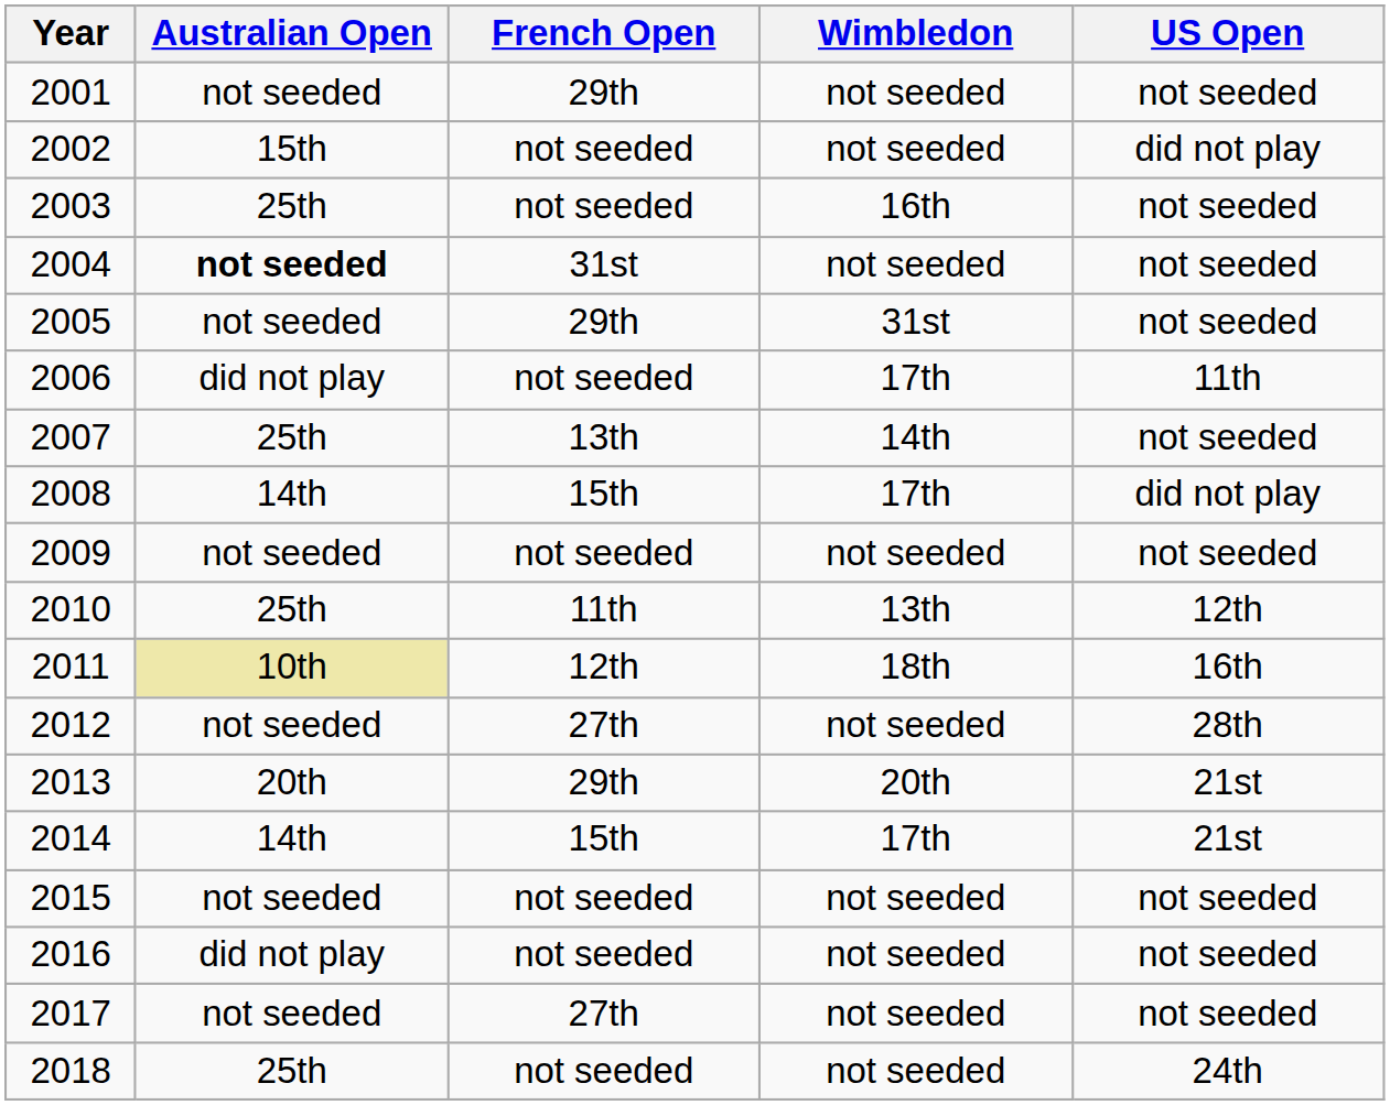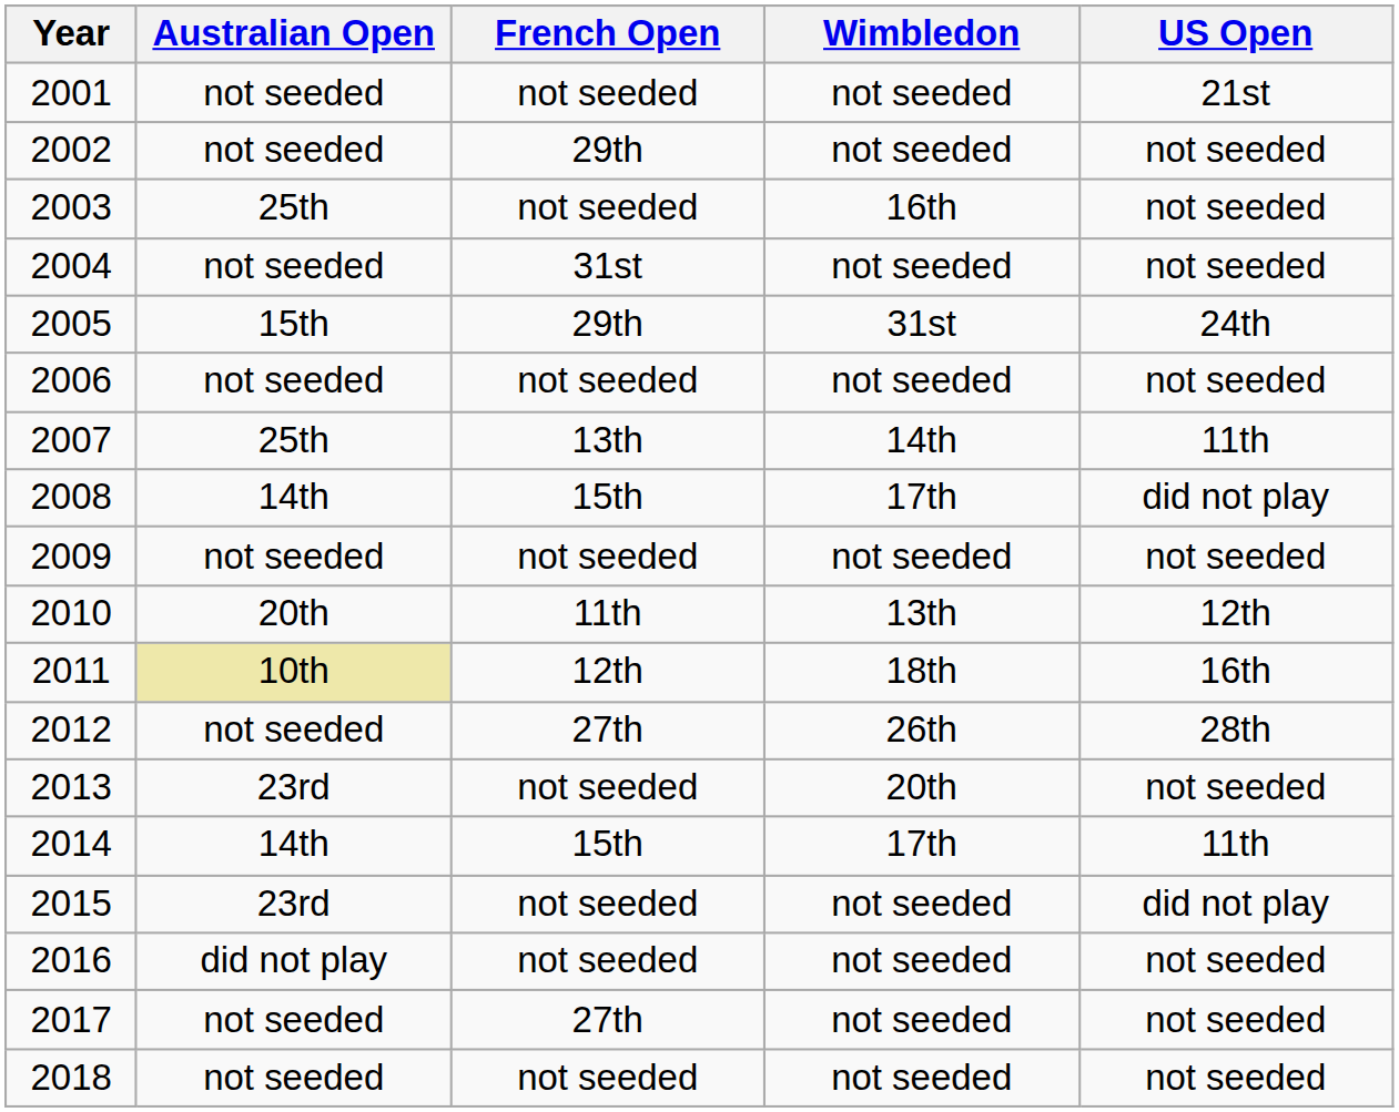 <table class=wikitable style=text-align:center>
 <tr>
 <th width=50>Year</th>
 <th width=130><a href='#'>Australian Open</a></th>
 <th width=130><a href='#'>French Open</a></th>
 <th width=130><a href='#'>Wimbledon</a></th>
 <th width=130><a href='#'>US Open</a></th>
 </tr>
 <tr>
 <td>2001</td>
 <td>not seeded</td>
+<td>not seeded</td>
+<td>not seeded</td>
+<td>21st</td>
+</tr>
+<tr>
+<td>2002</td>
+<td>not seeded</td>
 <td>29th</td>
 <td>not seeded</td>
 <td>not seeded</td>
-</tr>
-<tr>
-<td>2002</td>
-<td>15th</td>
-<td>not seeded</td>
-<td>not seeded</td>
-<td>did not play</td>
 </tr>
 <tr>
 <td>2003</td>
 <td>25th</td>
 <td>not seeded</td>
 <td>16th</td>
 <td>not seeded</td>
 </tr>
 <tr>
 <td>2004</td>
-<td><strong>not seeded</strong></td>
+<td>not seeded</td>
 <td>31st</td>
 <td>not seeded</td>
 <td>not seeded</td>
 </tr>
 <tr>
 <td>2005</td>
-<td>not seeded</td>
+<td>15th</td>
 <td>29th</td>
 <td>31st</td>
-<td>not seeded</td>
+<td>24th</td>
 </tr>
 <tr>
 <td>2006</td>
-<td>did not play</td>
 <td>not seeded</td>
-<td>17th</td>
-<td>11th</td>
+<td>not seeded</td>
+<td>not seeded</td>
+<td>not seeded</td>
 </tr>
 <tr>
 <td>2007</td>
 <td>25th</td>
 <td>13th</td>
 <td>14th</td>
-<td>not seeded</td>
+<td>11th</td>
 </tr>
 <tr>
 <td>2008</td>
 <td>14th</td>
 <td>15th</td>
 <td>17th</td>
 <td>did not play</td>
 </tr>
 <tr>
 <td>2009</td>
 <td>not seeded</td>
 <td>not seeded</td>
 <td>not seeded</td>
 <td>not seeded</td>
 </tr>
 <tr>
 <td>2010</td>
-<td>25th</td>
+<td>20th</td>
 <td>11th</td>
 <td>13th</td>
 <td>12th</td>
 </tr>
 <tr>
 <td>2011</td>
 <td bgcolor=EEE8AA>10th</td>
 <td>12th</td>
 <td>18th</td>
 <td>16th</td>
 </tr>
 <tr>
 <td>2012</td>
 <td>not seeded</td>
 <td>27th</td>
-<td>not seeded</td>
+<td>26th</td>
 <td>28th</td>
 </tr>
 <tr>
 <td>2013</td>
+<td>23rd</td>
+<td>not seeded</td>
 <td>20th</td>
-<td>29th</td>
-<td>20th</td>
-<td>21st</td>
+<td>not seeded</td>
 </tr>
 <tr>
 <td>2014</td>
 <td>14th</td>
 <td>15th</td>
 <td>17th</td>
-<td>21st</td>
+<td>11th</td>
 </tr>
 <tr>
 <td>2015</td>
+<td>23rd</td>
 <td>not seeded</td>
 <td>not seeded</td>
-<td>not seeded</td>
-<td>not seeded</td>
+<td>did not play</td>
 </tr>
 <tr>
 <td>2016</td>
 <td>did not play</td>
 <td>not seeded</td>
 <td>not seeded</td>
 <td>not seeded</td>
 </tr>
 <tr>
 <td>2017</td>
 <td>not seeded</td>
 <td>27th</td>
 <td>not seeded</td>
 <td>not seeded</td>
 </tr>
 <tr>
 <td>2018</td>
-<td>25th</td>
 <td>not seeded</td>
 <td>not seeded</td>
-<td>24th</td>
+<td>not seeded</td>
+<td>not seeded</td>
 </tr>
 </table>
